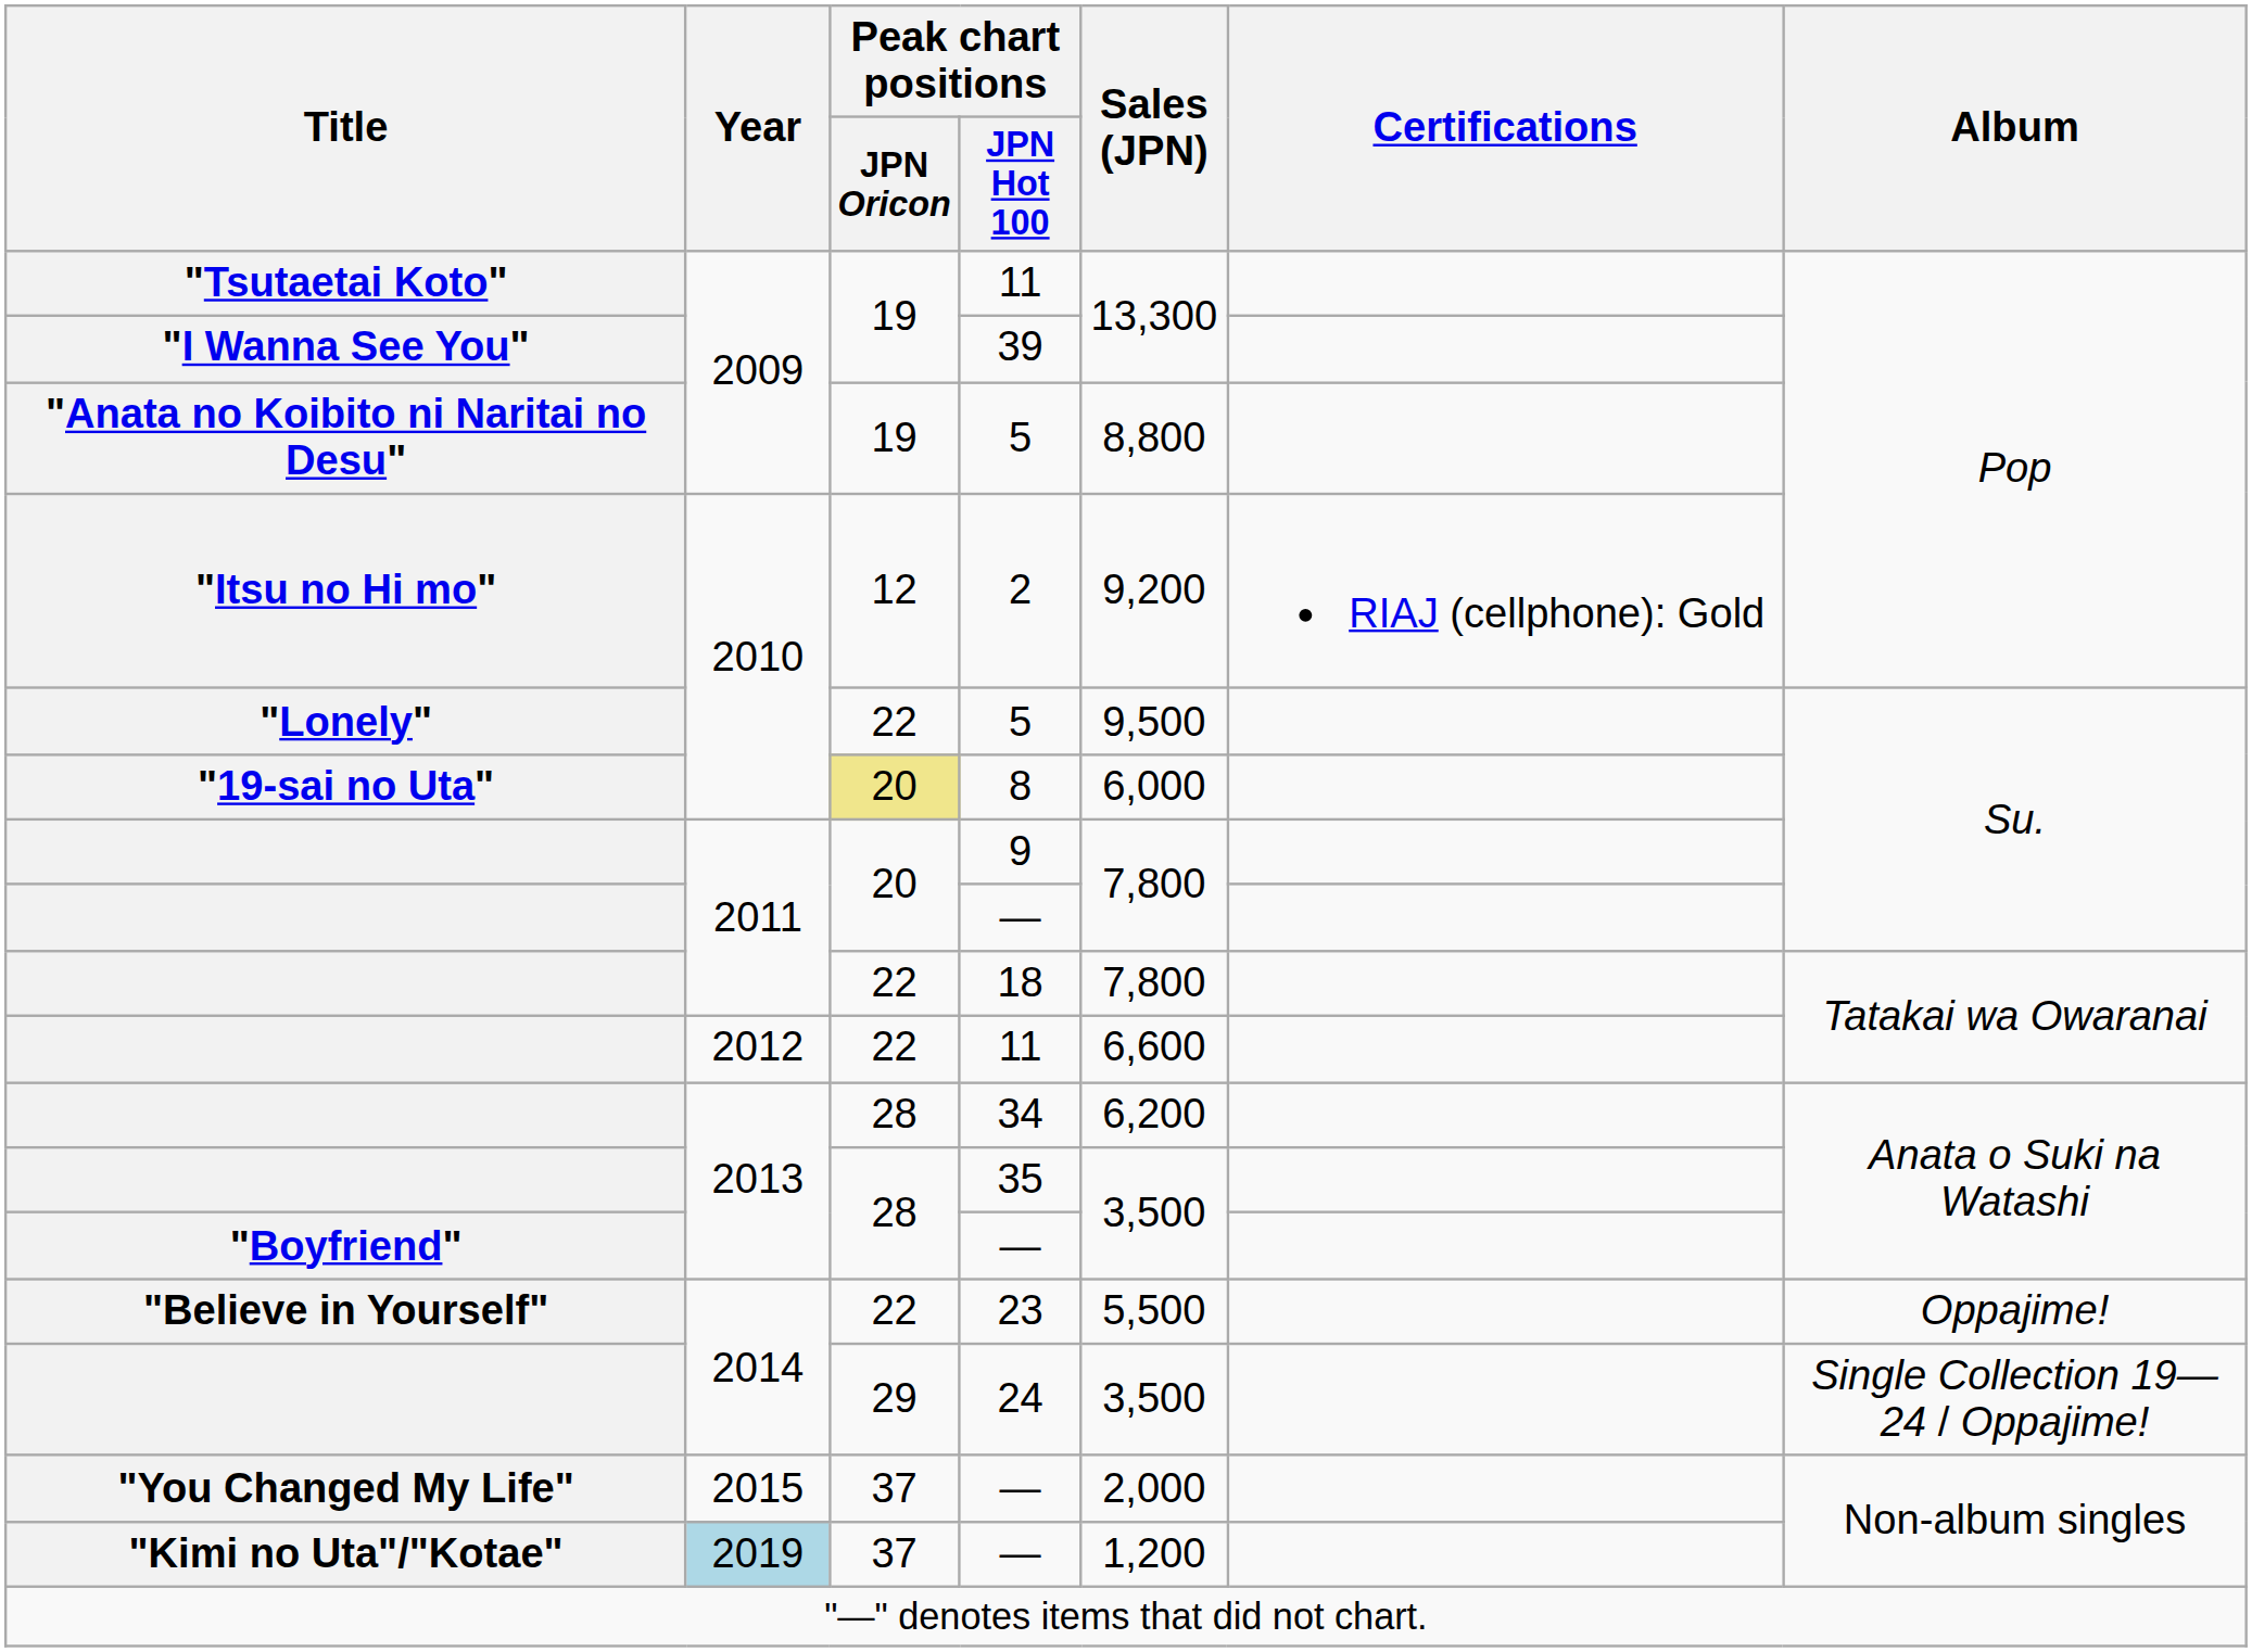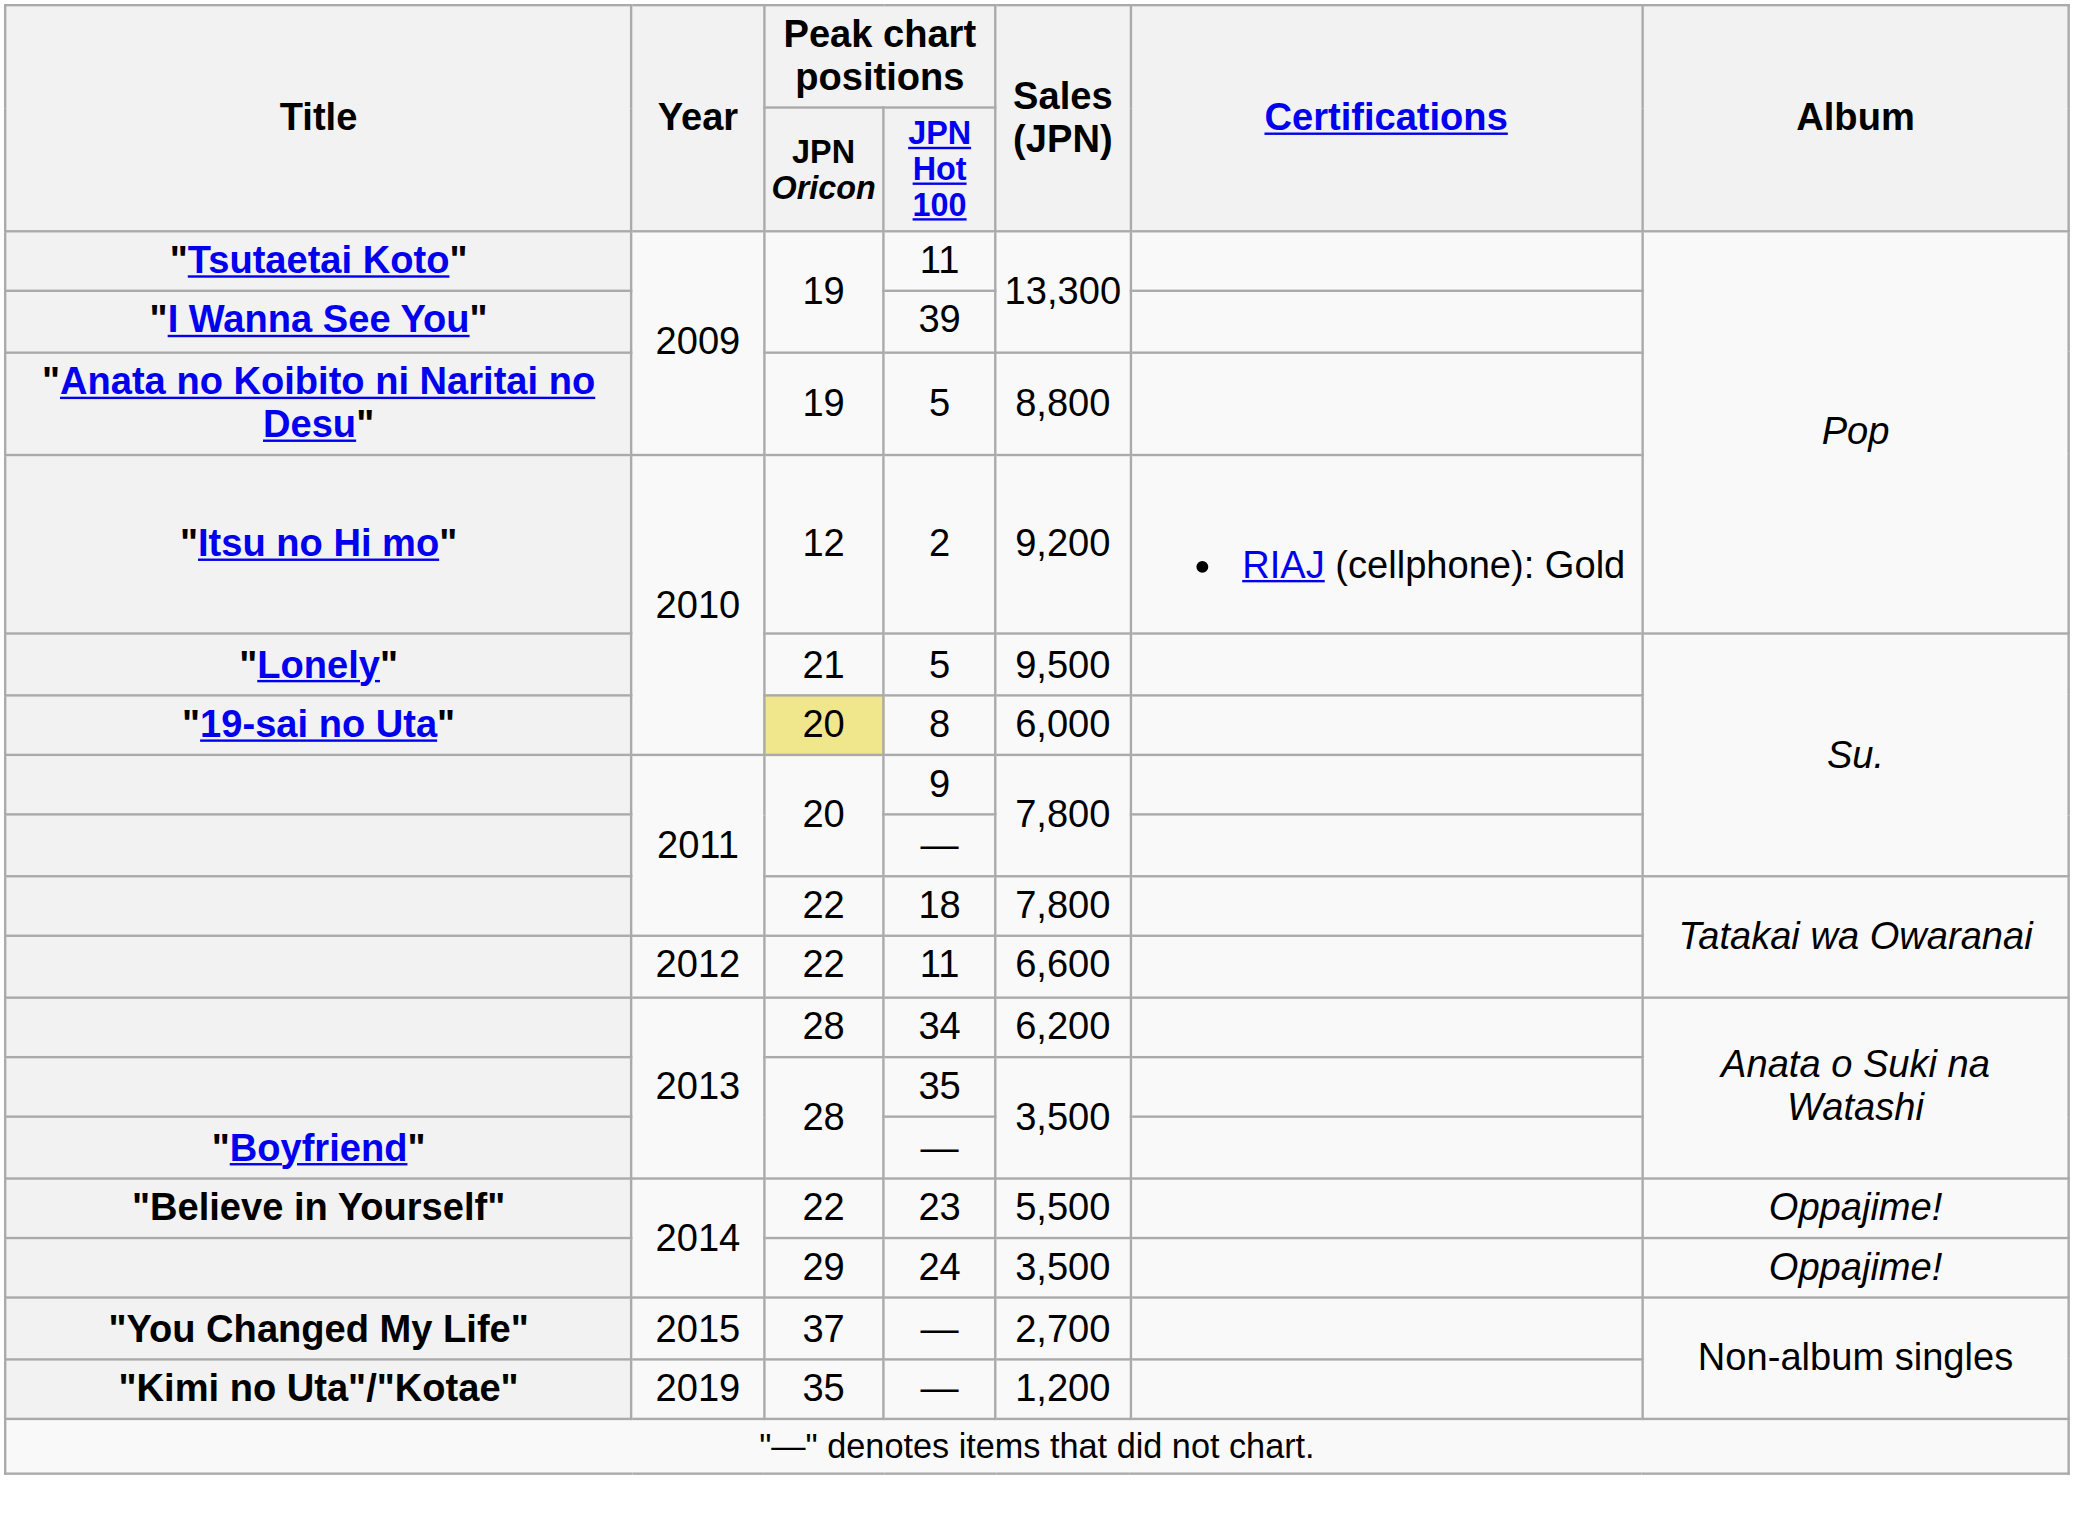 <table class="wikitable plainrowheaders" style="text-align:center;">
 <tr>
 <th scope="col" rowspan="2" style="width:16em;">Title</th>
 <th scope="col" rowspan="2" style="width:3em;">Year</th>
 <th scope="col" colspan="2">Peak chart positions</th>
 <th scope="col" rowspan="2" style="width:3em;">Sales (JPN)</th>
 <th scope="col" rowspan="2" style="width:13em;"><a href='#'>Certifications</a></th>
 <th scope="col" rowspan="2">Album</th>
 </tr>
 <tr>
 <th style="width:3em;font-size:85%">JPN <em>Oricon</em><br></th>
 <th style="width:3em;font-size:85%"><a href='#'>JPN Hot 100</a><br></th>
 </tr>
 <tr>
 <th scope="row">"<a href='#'>Tsutaetai Koto</a>"</th>
 <td rowspan="3">2009</td>
 <td rowspan="2">19</td>
 <td>11</td>
 <td rowspan="2">13,300</td>
 <td></td>
 <td rowspan="4"><em>Pop</em></td>
 </tr>
 <tr>
 <th scope="row">"<a href='#'>I Wanna See You</a>"</th>
 <td>39</td>
 <td></td>
 </tr>
 <tr>
 <th scope="row">"<a href='#'>Anata no Koibito ni Naritai no Desu</a>"</th>
 <td>19</td>
 <td>5</td>
 <td>8,800</td>
 <td></td>
 </tr>
 <tr>
 <th scope="row">"<a href='#'>Itsu no Hi mo</a>"</th>
 <td rowspan="3">2010</td>
 <td>12</td>
 <td>2</td>
 <td>9,200</td>
 <td><br><ul><li><a href='#'>RIAJ</a> <span>(cellphone)</span>: Gold</li></ul></td>
 </tr>
 <tr>
 <th scope="row">"<a href='#'>Lonely</a>"</th>
-<td>22</td>
+<td>21</td>
 <td>5</td>
 <td>9,500</td>
 <td></td>
 <td rowspan=4><em>Su.</em></td>
 </tr>
 <tr>
 <th scope="row">"<a href='#'>19-sai no Uta</a>"</th>
 <td style="background: khaki;">20</td>
 <td>8</td>
 <td>6,000</td>
 <td></td>
 </tr>
 <tr>
 <th scope="row"></th>
 <td rowspan="3">2011</td>
 <td rowspan="2">20</td>
 <td>9</td>
 <td rowspan="2">7,800</td>
 <td></td>
 </tr>
 <tr>
 <th scope="row"></th>
 <td>—</td>
 <td></td>
 </tr>
 <tr>
 <th scope="row"></th>
 <td>22</td>
 <td>18</td>
 <td>7,800</td>
 <td></td>
 <td rowspan=2><em>Tatakai wa Owaranai</em></td>
 </tr>
 <tr>
 <th scope="row"></th>
 <td>2012</td>
 <td>22</td>
 <td>11</td>
 <td>6,600</td>
 <td></td>
 </tr>
 <tr>
 <th scope="row"></th>
 <td rowspan="3">2013</td>
 <td>28</td>
 <td>34</td>
 <td>6,200</td>
 <td></td>
 <td rowspan=3><em>Anata o Suki na Watashi</em></td>
 </tr>
 <tr>
 <th scope="row"></th>
 <td rowspan="2">28</td>
 <td>35</td>
 <td rowspan="2">3,500</td>
 <td></td>
 </tr>
 <tr>
 <th scope="row">"<a href='#'>Boyfriend</a>"</th>
 <td>—</td>
 <td></td>
 </tr>
 <tr>
 <th scope="row">"Believe in Yourself"</th>
 <td rowspan="2">2014</td>
 <td>22</td>
 <td>23</td>
 <td>5,500</td>
 <td></td>
 <td><em>Oppajime!</em></td>
 </tr>
 <tr>
 <th scope="row"></th>
 <td>29</td>
 <td>24</td>
 <td>3,500</td>
 <td></td>
-<td><em>Single Collection 19—24</em> / <em>Oppajime!</em></td>
+<td><em>Oppajime!</em></td>
 </tr>
 <tr>
 <th scope="row">"You Changed My Life"</th>
 <td>2015</td>
 <td>37</td>
 <td>—</td>
-<td>2,000</td>
+<td>2,700</td>
 <td></td>
 <td rowspan=2>Non-album singles</td>
 </tr>
 <tr>
 <th scope="row">"Kimi no Uta"/"Kotae"</th>
-<td style="background: lightblue;">2019</td>
-<td>37</td>
+<td>2019</td>
+<td>35</td>
 <td>—</td>
 <td>1,200</td>
 <td></td>
 </tr>
 <tr>
 <td colspan="12" align="center" style="font-size:90%;">"—" denotes items that did not chart.</td>
 </tr>
 </table>
